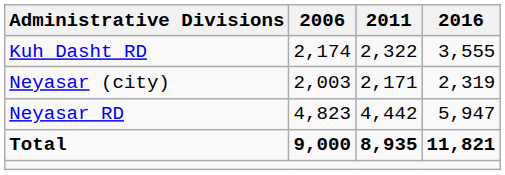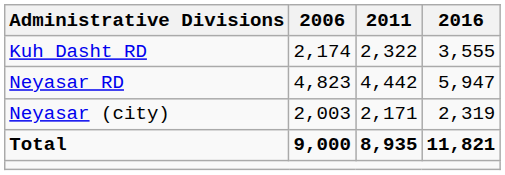 <table class="wikitable">
 <tr>
 <th>Administrative Divisions</th>
 <th>2006</th>
 <th>2011</th>
 <th>2016</th>
 </tr>
 <tr>
 <td><a href='#'>Kuh Dasht RD</a></td>
 <td style="text-align: right;">2,174</td>
 <td style="text-align: right;">2,322</td>
 <td style="text-align: right;">3,555</td>
 </tr>
 <tr>
+<td><a href='#'>Neyasar RD</a></td>
+<td style="text-align: right;">4,823</td>
+<td style="text-align: right;">4,442</td>
+<td style="text-align: right;">5,947</td>
+</tr>
+<tr>
 <td><a href='#'>Neyasar</a> (city)</td>
 <td style="text-align: right;">2,003</td>
 <td style="text-align: right;">2,171</td>
 <td style="text-align: right;">2,319</td>
-</tr>
-<tr>
-<td><a href='#'>Neyasar RD</a></td>
-<td style="text-align: right;">4,823</td>
-<td style="text-align: right;">4,442</td>
-<td style="text-align: right;">5,947</td>
 </tr>
 <tr>
 <td><strong>Total</strong></td>
 <td style="text-align: right;"><strong>9,000</strong></td>
 <td style="text-align: right;"><strong>8,935</strong></td>
 <td style="text-align: right;"><strong>11,821</strong></td>
 </tr>
 <tr>
 <td colspan=4></td>
 </tr>
 </table>
